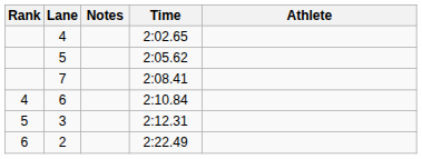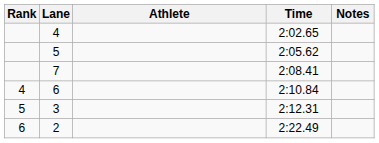 <table class="wikitable sortable" style="text-align:center">
 <tr>
 <th width=10>Rank</th>
 <th width=10>Lane</th>
+<th width=250>Athlete</th>
+<th width=80>Time</th>
 <th width=50>Notes</th>
-<th width=80>Time</th>
-<th width=250>Athlete</th>
 </tr>
 <tr>
 <td></td>
 <td>4</td>
+<td align=left></td>
+<td>2:02.65</td>
 <td></td>
-<td>2:02.65</td>
-<td align=left></td>
 </tr>
 <tr>
 <td></td>
 <td>5</td>
+<td align=left></td>
+<td>2:05.62</td>
 <td></td>
-<td>2:05.62</td>
-<td align=left></td>
 </tr>
 <tr>
 <td></td>
 <td>7</td>
+<td align=left></td>
+<td>2:08.41</td>
 <td></td>
-<td>2:08.41</td>
-<td align=left></td>
 </tr>
 <tr>
 <td>4</td>
 <td>6</td>
+<td align=left></td>
+<td>2:10.84</td>
 <td></td>
-<td>2:10.84</td>
-<td align=left></td>
 </tr>
 <tr>
 <td>5</td>
 <td>3</td>
+<td align=left></td>
+<td>2:12.31</td>
 <td></td>
-<td>2:12.31</td>
-<td align=left></td>
 </tr>
 <tr>
 <td>6</td>
 <td>2</td>
+<td align=left></td>
+<td>2:22.49</td>
 <td></td>
-<td>2:22.49</td>
-<td align=left></td>
 </tr>
 </table>
